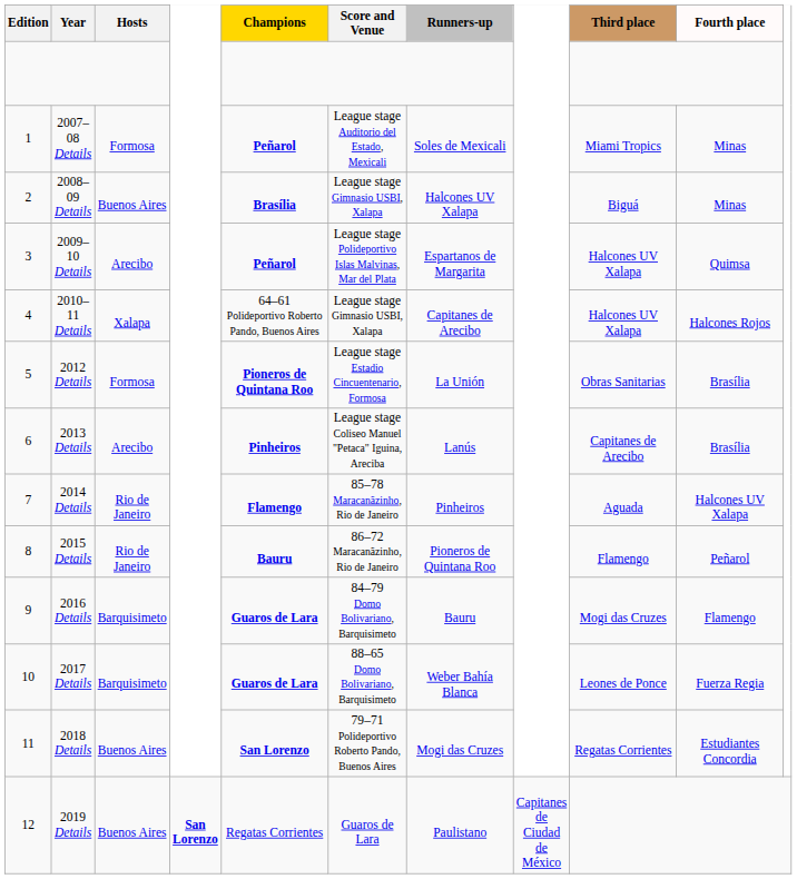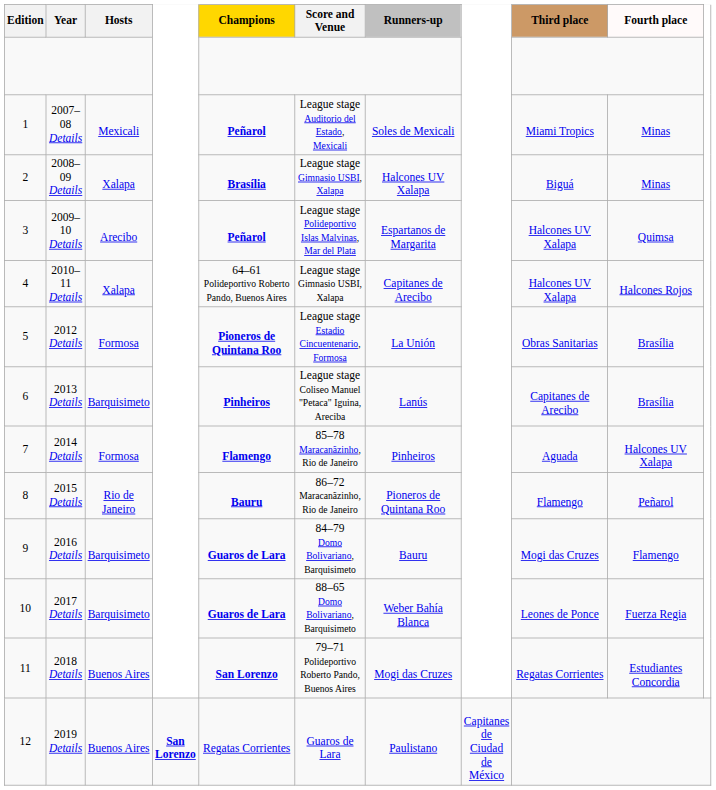 <table class="wikitable" style="text-align:center;width:100%; font-size:90%;">
 <tr>
 <th width=2%>Edition</th>
 <th width=5%>Year</th>
 <th width=8%>Hosts</th>
 <td rowspan="13" style="width:1%;background:#fff;border-top-style:hidden;"></td>
 <th style="width:14%; background:gold;">Champions</th>
 <th width=10%>Score and Venue</th>
 <th style="width:14%; background:silver;">Runners-up</th>
 <td rowspan="13" style="width:1%;background:#fff;border-top-style:hidden;"></td>
 <th style="width:14%; background:#c96;">Third place</th>
 <th style="width:14%; background:snow;">Fourth place</th>
 <td rowspan="13" style="width:1%;background:#fff;border-top-style:hidden;"></td>
 </tr>
 <tr style="height: 5em;">
 </tr>
 <tr>
 <td>1</td>
 <td>2007–08<br><em><a href='#'>Details</a></em></td>
-<td><br><a href='#'>Formosa</a></td>
+<td> <br><a href='#'>Mexicali</a></td>
 <td><br> <strong><a href='#'>Peñarol</a></strong></td>
 <td>League stage<br><small><a href='#'>Auditorio del Estado</a>, <a href='#'>Mexicali</a></small></td>
 <td><br> <a href='#'>Soles de Mexicali</a></td>
 <td><br> <a href='#'>Miami Tropics</a></td>
 <td><br> <a href='#'>Minas</a></td>
 </tr>
 <tr>
 <td>2</td>
 <td>2008–09<br><em><a href='#'>Details</a></em></td>
-<td><br><a href='#'>Buenos Aires</a></td>
+<td><br><a href='#'>Xalapa</a></td>
 <td><br> <strong><a href='#'>Brasília</a></strong></td>
 <td>League stage<br><small><a href='#'>Gimnasio USBI</a>, <a href='#'>Xalapa</a></small></td>
 <td><br> <a href='#'>Halcones UV Xalapa</a></td>
 <td><br> <a href='#'>Biguá</a></td>
 <td><br> <a href='#'>Minas</a></td>
 </tr>
 <tr>
 <td>3</td>
 <td>2009–10<br><em><a href='#'>Details</a></em></td>
 <td><br><a href='#'>Arecibo</a></td>
 <td><br> <strong><a href='#'>Peñarol</a></strong></td>
 <td>League stage<br><small><a href='#'>Polideportivo Islas Malvinas</a>, <a href='#'>Mar del Plata</a></small></td>
 <td><br> <a href='#'>Espartanos de Margarita</a></td>
 <td><br> <a href='#'>Halcones UV Xalapa</a></td>
 <td><br> <a href='#'>Quimsa</a></td>
 </tr>
 <tr>
 <td>4</td>
 <td>2010–11<br><em><a href='#'>Details</a></em></td>
 <td> <br><a href='#'>Xalapa</a></td>
 <td>64–61<br><small> Polideportivo Roberto Pando, Buenos Aires</small></td>
 <td>League stage<br> <small>Gimnasio USBI, Xalapa</small></td>
 <td><br> <a href='#'>Capitanes de Arecibo</a></td>
 <td><br> <a href='#'>Halcones UV Xalapa</a></td>
 <td><br> <a href='#'>Halcones Rojos</a></td>
 </tr>
 <tr>
 <td>5</td>
 <td>2012<br><em><a href='#'>Details</a></em></td>
 <td><br><a href='#'>Formosa</a></td>
 <td><br> <strong><a href='#'>Pioneros de Quintana Roo</a></strong></td>
 <td>League stage<br><small><a href='#'>Estadio Cincuentenario</a>, <a href='#'>Formosa</a></small></td>
 <td><br> <a href='#'>La Unión</a></td>
 <td><br> <a href='#'>Obras Sanitarias</a></td>
 <td><br> <a href='#'>Brasília</a></td>
 </tr>
 <tr>
 <td>6</td>
 <td>2013<br><em><a href='#'>Details</a></em></td>
-<td><br><a href='#'>Arecibo</a></td>
+<td> <br><a href='#'>Barquisimeto</a></td>
 <td><br> <strong><a href='#'>Pinheiros</a></strong></td>
 <td>League stage<br><small> Coliseo Manuel "Petaca" Iguina, Areciba</small></td>
 <td><br> <a href='#'>Lanús</a></td>
 <td><br> <a href='#'>Capitanes de Arecibo</a></td>
 <td><br> <a href='#'>Brasília</a></td>
 </tr>
 <tr>
 <td>7</td>
 <td>2014<br><em><a href='#'>Details</a></em></td>
-<td> <br><a href='#'>Rio de Janeiro</a></td>
+<td><br><a href='#'>Formosa</a></td>
 <td><br> <strong><a href='#'>Flamengo</a></strong></td>
 <td>85–78<br><small><a href='#'>Maracanãzinho</a>, Rio de Janeiro</small></td>
 <td><br> <a href='#'>Pinheiros</a></td>
 <td><br> <a href='#'>Aguada</a></td>
 <td><br> <a href='#'>Halcones UV Xalapa</a></td>
 </tr>
 <tr>
 <td>8</td>
 <td>2015<br><em><a href='#'>Details</a></em></td>
 <td> <br><a href='#'>Rio de Janeiro</a></td>
 <td><br> <strong><a href='#'>Bauru</a></strong></td>
 <td>86–72<br><small> Maracanãzinho, Rio de Janeiro </small></td>
 <td><br> <a href='#'>Pioneros de Quintana Roo</a></td>
 <td><br> <a href='#'>Flamengo</a></td>
 <td><br> <a href='#'>Peñarol</a></td>
 </tr>
 <tr>
 <td>9</td>
 <td>2016<br><em><a href='#'>Details</a></em></td>
 <td> <br><a href='#'>Barquisimeto</a></td>
 <td><br> <strong><a href='#'>Guaros de Lara</a></strong></td>
 <td>84–79<br><small><a href='#'>Domo Bolivariano</a>, Barquisimeto</small></td>
 <td><br> <a href='#'>Bauru</a></td>
 <td><br> <a href='#'>Mogi das Cruzes</a></td>
 <td><br> <a href='#'>Flamengo</a></td>
 </tr>
 <tr>
 <td>10</td>
 <td>2017<br><em><a href='#'>Details</a></em></td>
 <td> <br><a href='#'>Barquisimeto</a></td>
 <td><br> <strong><a href='#'>Guaros de Lara</a></strong></td>
 <td>88–65<br><small><a href='#'>Domo Bolivariano</a>, Barquisimeto</small></td>
 <td><br> <a href='#'>Weber Bahía Blanca</a></td>
 <td><br> <a href='#'>Leones de Ponce</a></td>
 <td><br> <a href='#'>Fuerza Regia</a></td>
 </tr>
 <tr>
 <td>11</td>
 <td>2018<br><em><a href='#'>Details</a></em></td>
 <td><br><a href='#'>Buenos Aires</a></td>
 <td><br> <strong><a href='#'>San Lorenzo</a></strong></td>
 <td>79–71<br><small> Polideportivo Roberto Pando, Buenos Aires</small></td>
 <td><br> <a href='#'>Mogi das Cruzes</a></td>
 <td><br> <a href='#'>Regatas Corrientes</a></td>
 <td><br> <a href='#'>Estudiantes Concordia</a></td>
 </tr>
 <tr>
 <td>12</td>
 <td>2019<br><em><a href='#'>Details</a></em></td>
 <td><br><a href='#'>Buenos Aires</a></td>
 <td><br> <strong><a href='#'>San Lorenzo</a></strong></td>
 <td><br> <a href='#'>Regatas Corrientes</a></td>
 <td><br> <a href='#'>Guaros de Lara</a></td>
 <td><br> <a href='#'>Paulistano</a></td>
 <td><br> <a href='#'>Capitanes de Ciudad de México</a></td>
 </tr>
 </table>
